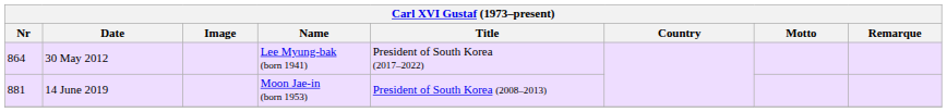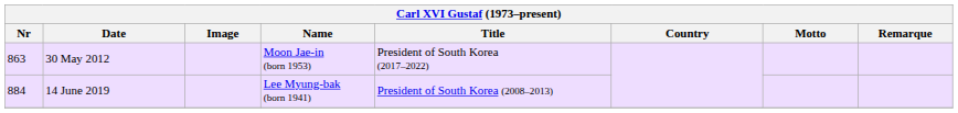 <table class="wikitable" width=100%>
 <tr>
 <th colspan=8><a href='#'>Carl XVI Gustaf</a> (1973–present)</th>
 </tr>
 <tr>
 <th width=4%>Nr</th>
 <th width=15%>Date</th>
 <th width=8%>Image</th>
 <th width=12%>Name</th>
 <th>Title</th>
 <th width=16%>Country</th>
 <th width=10%>Motto</th>
 <th width=10%>Remarque</th>
 </tr>
 <tr bgcolor="#EEDDFF">
-<td>864</td>
+<td>863</td>
 <td>30 May 2012</td>
 <td></td>
-<td><a href='#'>Lee Myung-bak</a><br><small>(born 1941)</small></td>
+<td><a href='#'>Moon Jae-in</a><br><small>(born 1953)</small></td>
 <td>President of South Korea<br><small>(2017–2022)</small></td>
 <td rowspan="2"></td>
 <td></td>
 <td></td>
 </tr>
 <tr bgcolor="#EEDDFF">
-<td>881</td>
+<td>884</td>
 <td>14 June 2019</td>
 <td></td>
-<td><a href='#'>Moon Jae-in</a><br><small>(born 1953)</small></td>
+<td><a href='#'>Lee Myung-bak</a><br><small>(born 1941)</small></td>
 <td><a href='#'>President of South Korea</a> <small>(2008–2013)</small></td>
 <td></td>
 <td></td>
 </tr>
 <tr>
 </tr>
 </table>
